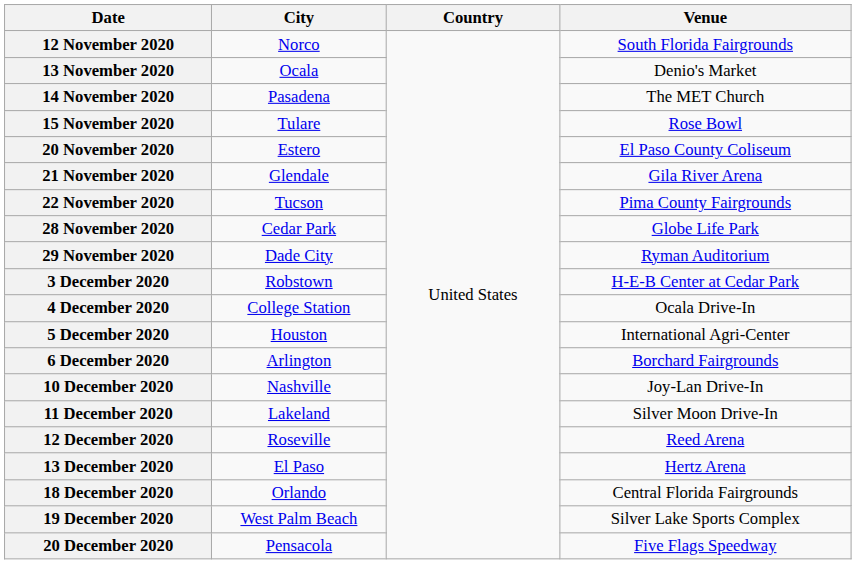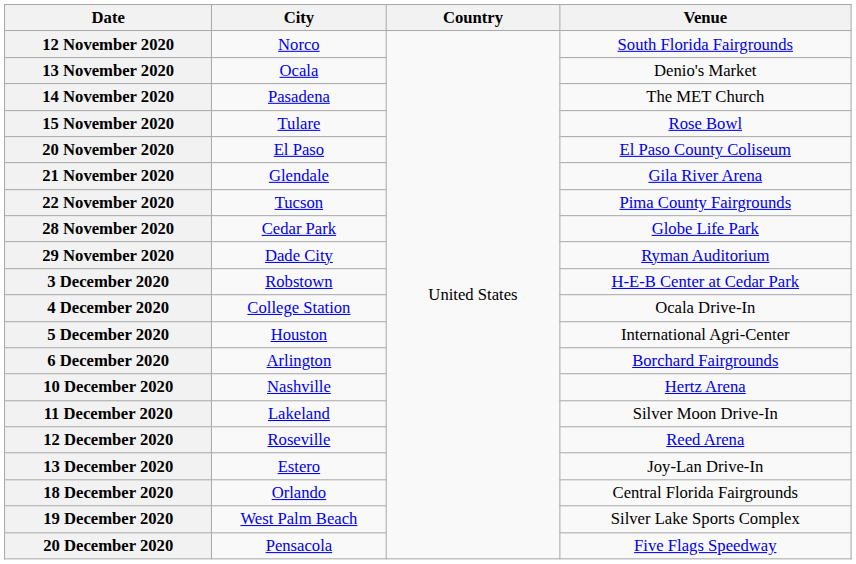 <table class="wikitable plainrowheaders" style="text-align:center;">
 <tr>
 <th scope="col" style="width:12em;">Date</th>
 <th scope="col" style="width:10em;">City</th>
 <th scope="col" style="width:10em;">Country</th>
 <th scope="col" style="width:17em;">Venue</th>
 </tr>
 <tr>
 <th scope="row" style="text-align:center;">12 November 2020</th>
 <td><a href='#'>Norco</a></td>
 <td rowspan="20">United States</td>
 <td><a href='#'>South Florida Fairgrounds</a></td>
 </tr>
 <tr>
 <th scope="row" style="text-align:center;">13 November 2020</th>
 <td><a href='#'>Ocala</a></td>
 <td>Denio's Market</td>
 </tr>
 <tr>
 <th scope="row" style="text-align:center;">14 November 2020</th>
 <td><a href='#'>Pasadena</a></td>
 <td>The MET Church</td>
 </tr>
 <tr>
 <th scope="row" style="text-align:center;">15 November 2020</th>
 <td><a href='#'>Tulare</a></td>
 <td><a href='#'>Rose Bowl</a></td>
 </tr>
 <tr>
 <th scope="row" style="text-align:center;">20 November 2020</th>
-<td><a href='#'>Estero</a></td>
+<td><a href='#'>El Paso</a></td>
 <td><a href='#'>El Paso County Coliseum</a></td>
 </tr>
 <tr>
 <th scope="row" style="text-align:center;">21 November 2020</th>
 <td><a href='#'>Glendale</a></td>
 <td><a href='#'>Gila River Arena</a></td>
 </tr>
 <tr>
 <th scope="row" style="text-align:center;">22 November 2020</th>
 <td><a href='#'>Tucson</a></td>
 <td><a href='#'>Pima County Fairgrounds</a></td>
 </tr>
 <tr>
 <th scope="row" style="text-align:center;">28 November 2020</th>
 <td><a href='#'>Cedar Park</a></td>
 <td><a href='#'>Globe Life Park</a></td>
 </tr>
 <tr>
 <th scope="row" style="text-align:center;">29 November 2020</th>
 <td><a href='#'>Dade City</a></td>
 <td><a href='#'>Ryman Auditorium</a></td>
 </tr>
 <tr>
 <th scope="row" style="text-align:center;">3 December 2020</th>
 <td><a href='#'>Robstown</a></td>
 <td><a href='#'>H-E-B Center at Cedar Park</a></td>
 </tr>
 <tr>
 <th scope="row" style="text-align:center;">4 December 2020</th>
 <td><a href='#'>College Station</a></td>
 <td>Ocala Drive-In</td>
 </tr>
 <tr>
 <th scope="row" style="text-align:center;">5 December 2020</th>
 <td><a href='#'>Houston</a></td>
 <td>International Agri-Center</td>
 </tr>
 <tr>
 <th scope="row" style="text-align:center;">6 December 2020</th>
 <td><a href='#'>Arlington</a></td>
 <td><a href='#'>Borchard Fairgrounds</a></td>
 </tr>
 <tr>
 <th scope="row" style="text-align:center;">10 December 2020</th>
 <td><a href='#'>Nashville</a></td>
-<td>Joy-Lan Drive-In</td>
+<td><a href='#'>Hertz Arena</a></td>
 </tr>
 <tr>
 <th scope="row" style="text-align:center;">11 December 2020</th>
 <td><a href='#'>Lakeland</a></td>
 <td>Silver Moon Drive-In</td>
 </tr>
 <tr>
 <th scope="row" style="text-align:center;">12 December 2020</th>
 <td><a href='#'>Roseville</a></td>
 <td><a href='#'>Reed Arena</a></td>
 </tr>
 <tr>
 <th scope="row" style="text-align:center;">13 December 2020</th>
-<td><a href='#'>El Paso</a></td>
-<td><a href='#'>Hertz Arena</a></td>
+<td><a href='#'>Estero</a></td>
+<td>Joy-Lan Drive-In</td>
 </tr>
 <tr>
 <th scope="row" style="text-align:center;">18 December 2020</th>
 <td><a href='#'>Orlando</a></td>
 <td>Central Florida Fairgrounds</td>
 </tr>
 <tr>
 <th scope="row" style="text-align:center;">19 December 2020</th>
 <td><a href='#'>West Palm Beach</a></td>
 <td>Silver Lake Sports Complex</td>
 </tr>
 <tr>
 <th scope="row" style="text-align:center;">20 December 2020</th>
 <td><a href='#'>Pensacola</a></td>
 <td><a href='#'>Five Flags Speedway</a></td>
 </tr>
 </table>
